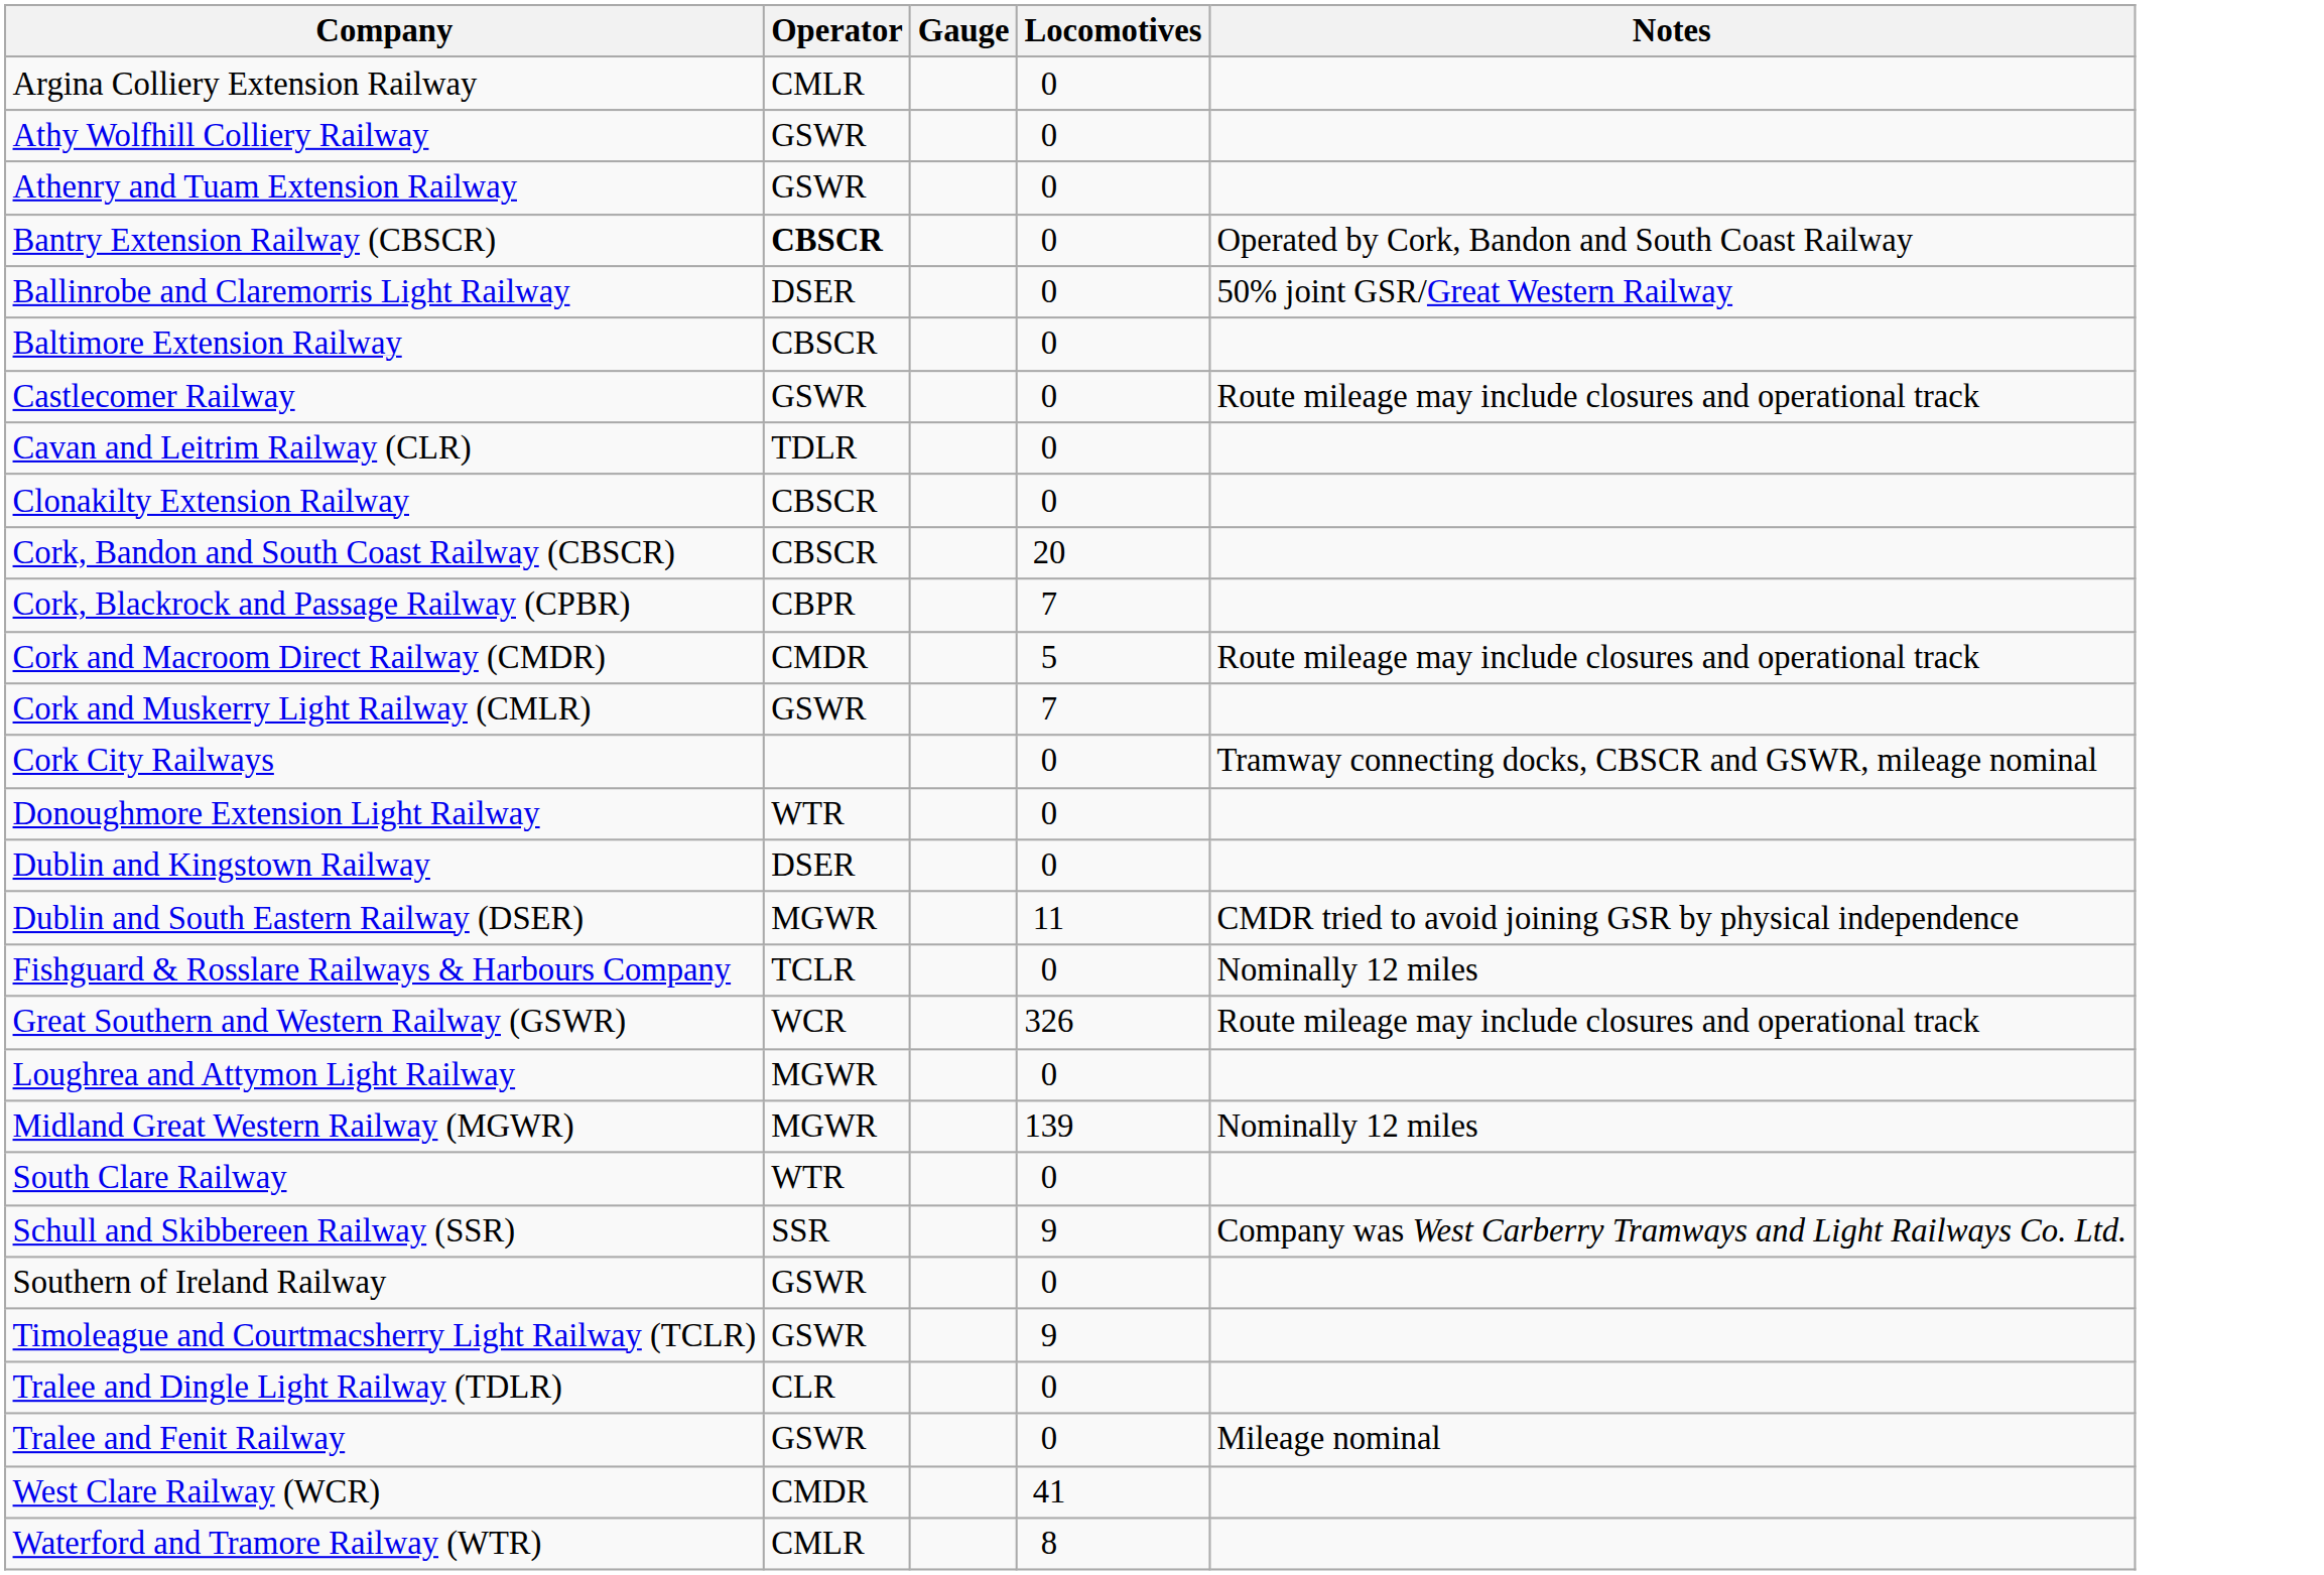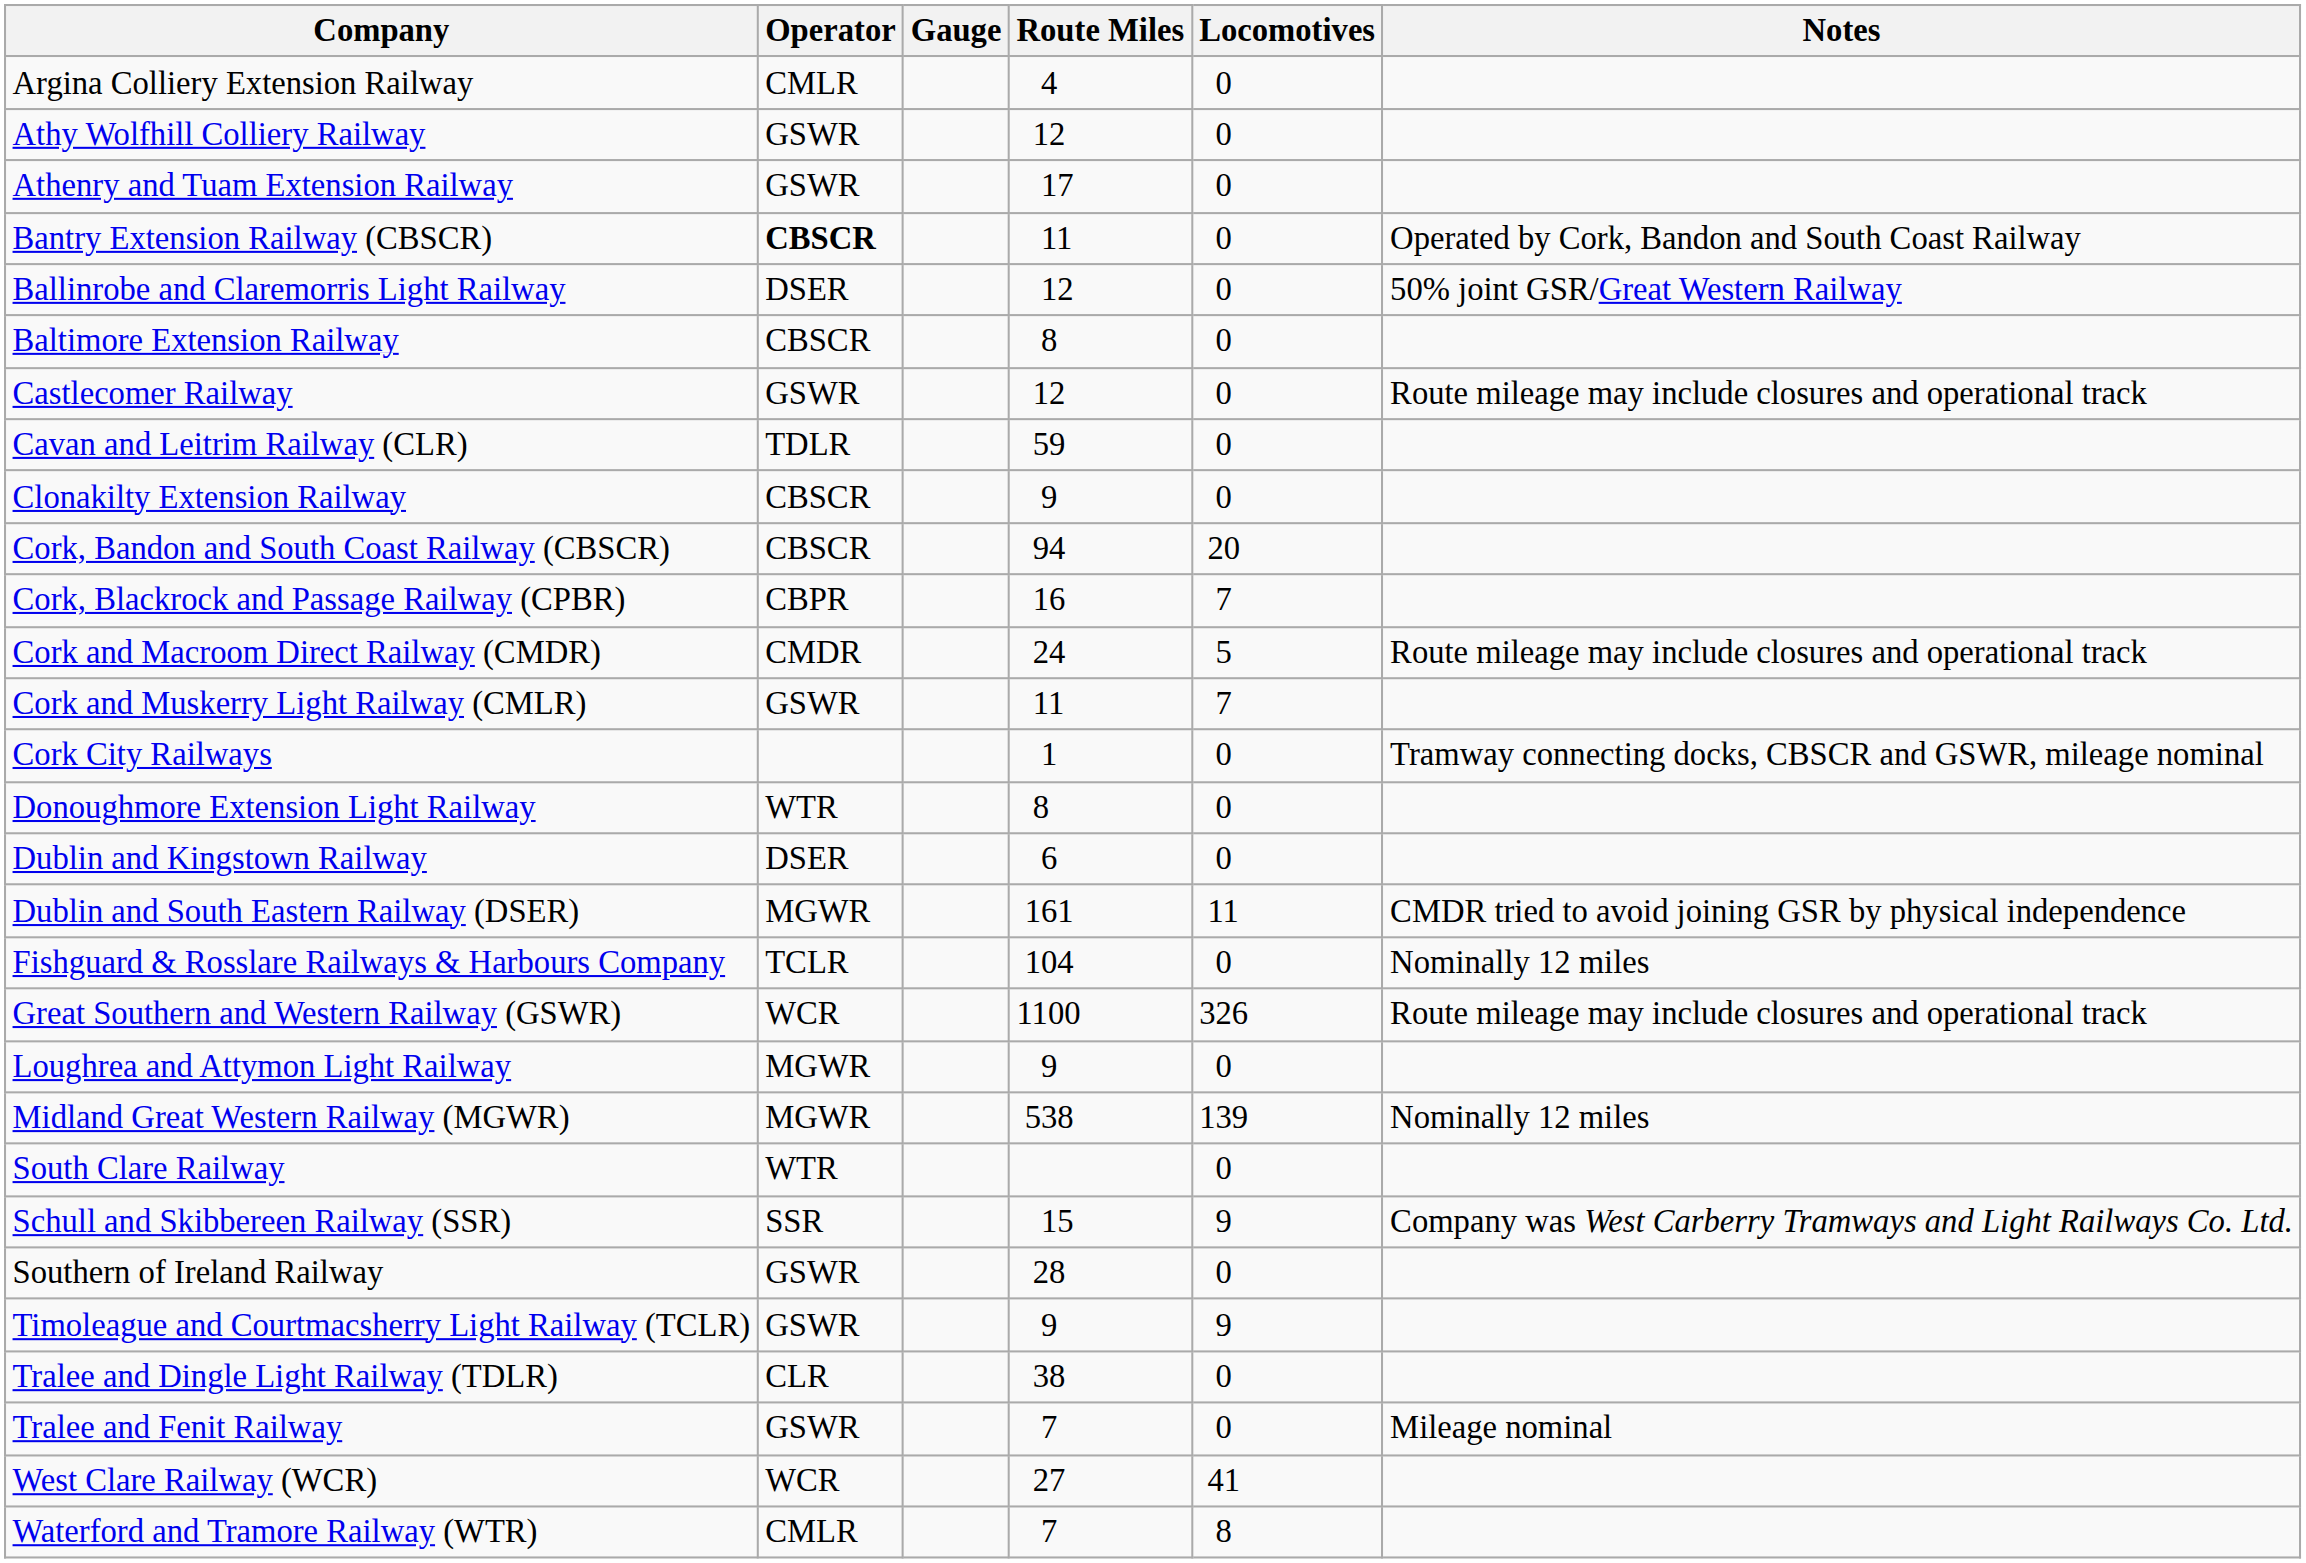 <table class="wikitable sortable mw-collapsible">
 <tr>
 <th align="left">Company</th>
 <th align="left">Operator</th>
 <th align="left">Gauge</th>
+<th align="left">Route Miles</th>
 <th align="left">Locomotives</th>
 <th align="left">Notes</th>
 </tr>
 <tr>
 <td align="left">Argina Colliery Extension Railway</td>
 <td align="left">CMLR</td>
 <td align="left"></td>
+<td align="left">   4</td>
 <td align="left">  0</td>
 <td align="left"></td>
 </tr>
 <tr>
 <td align="left"><a href='#'>Athy Wolfhill Colliery Railway</a></td>
 <td align="left">GSWR</td>
 <td align="left"></td>
+<td align="left">  12</td>
 <td align="left">  0</td>
 <td align="left"></td>
 </tr>
 <tr>
 <td align="left"><a href='#'>Athenry and Tuam Extension Railway</a></td>
 <td align="left">GSWR</td>
 <td align="left"></td>
+<td align="left">   17</td>
 <td align="left">  0</td>
 <td align="left"></td>
 </tr>
 <tr>
 <td align="left"><a href='#'>Bantry Extension Railway</a> (CBSCR)</td>
 <td align="left"><strong>CBSCR</strong></td>
 <td align="left"></td>
+<td align="left">   11</td>
 <td align="left">  0</td>
 <td align="left">Operated by Cork, Bandon and South Coast Railway</td>
 </tr>
 <tr>
 <td align="left"><a href='#'>Ballinrobe and Claremorris Light Railway</a></td>
 <td align="left">DSER</td>
 <td align="left"></td>
+<td align="left">   12</td>
 <td align="left">  0</td>
 <td align="left">50% joint GSR/<a href='#'>Great Western Railway</a></td>
 </tr>
 <tr>
 <td align="left"><a href='#'>Baltimore Extension Railway</a></td>
 <td align="left">CBSCR</td>
 <td align="left"></td>
+<td align="left">   8</td>
 <td align="left">  0</td>
 <td align="left"></td>
 </tr>
 <tr>
 <td align="left"><a href='#'>Castlecomer Railway</a></td>
 <td align="left">GSWR</td>
 <td align="left"></td>
+<td align="left">  12</td>
 <td align="left">  0</td>
 <td align="left">Route mileage may include closures and operational track</td>
 </tr>
 <tr>
 <td align="left"><a href='#'>Cavan and Leitrim Railway</a> (CLR)</td>
 <td align="left">TDLR</td>
 <td align="left"></td>
+<td align="left">  59</td>
 <td align="left">  0</td>
 <td align="left"></td>
 </tr>
 <tr>
 <td align="left"><a href='#'>Clonakilty Extension Railway</a></td>
 <td align="left">CBSCR</td>
 <td align="left"></td>
+<td align="left">   9</td>
 <td align="left">  0</td>
 <td align="left"></td>
 </tr>
 <tr>
 <td align="left"><a href='#'>Cork, Bandon and South Coast Railway</a> (CBSCR)</td>
 <td align="left">CBSCR</td>
 <td align="left"></td>
+<td align="left">  94</td>
 <td align="left"> 20</td>
 <td align="left"></td>
 </tr>
 <tr>
 <td align="left"><a href='#'>Cork, Blackrock and Passage Railway</a> (CPBR)</td>
 <td align="left">CBPR</td>
 <td align="left"></td>
+<td align="left">  16</td>
 <td align="left">  7</td>
 <td align="left"></td>
 </tr>
 <tr>
 <td align="left"><a href='#'>Cork and Macroom Direct Railway</a> (CMDR)</td>
 <td align="left">CMDR</td>
 <td align="left"></td>
+<td align="left">  24</td>
 <td align="left">  5</td>
 <td align="left">Route mileage may include closures and operational track</td>
 </tr>
 <tr>
 <td align="left"><a href='#'>Cork and Muskerry Light Railway</a> (CMLR)</td>
 <td align="left">GSWR</td>
 <td align="left"></td>
+<td align="left">  11</td>
 <td align="left">  7</td>
 <td align="left"></td>
 </tr>
 <tr>
 <td align="left"><a href='#'>Cork City Railways</a></td>
 <td align="left"></td>
 <td align="left"></td>
+<td align="left">   1</td>
 <td align="left">  0</td>
 <td align="left">Tramway connecting docks, CBSCR and GSWR, mileage nominal</td>
 </tr>
 <tr>
 <td align="left"><a href='#'>Donoughmore Extension Light Railway</a></td>
 <td align="left">WTR</td>
 <td align="left"></td>
+<td align="left">  8</td>
 <td align="left">  0</td>
 <td align="left"></td>
 </tr>
 <tr>
 <td align="left"><a href='#'>Dublin and Kingstown Railway</a></td>
 <td align="left">DSER</td>
 <td align="left"></td>
+<td align="left">   6</td>
 <td align="left">  0</td>
 <td align="left"></td>
 </tr>
 <tr>
 <td align="left"><a href='#'>Dublin and South Eastern Railway</a> (DSER)</td>
 <td align="left">MGWR</td>
 <td align="left"></td>
+<td align="left"> 161</td>
 <td align="left"> 11</td>
 <td align="left">CMDR tried to avoid joining GSR by physical independence</td>
 </tr>
 <tr>
 <td align="left"><a href='#'>Fishguard & Rosslare Railways & Harbours Company</a></td>
 <td align="left">TCLR</td>
 <td align="left"></td>
+<td align="left"> 104</td>
 <td align="left">  0</td>
 <td align="left">Nominally 12 miles</td>
 </tr>
 <tr>
 <td align="left"><a href='#'>Great Southern and Western Railway</a> (GSWR)</td>
 <td align="left">WCR</td>
 <td align="left"></td>
+<td align="left">1100</td>
 <td align="left">326</td>
 <td align="left">Route mileage may include closures and operational track</td>
 </tr>
 <tr>
 <td align="left"><a href='#'>Loughrea and Attymon Light Railway</a></td>
 <td align="left">MGWR</td>
 <td align="left"></td>
+<td align="left">   9</td>
 <td align="left">  0</td>
 <td align="left"></td>
 </tr>
 <tr>
 <td align="left"><a href='#'>Midland Great Western Railway</a> (MGWR)</td>
 <td align="left">MGWR</td>
 <td align="left"></td>
+<td align="left"> 538</td>
 <td align="left">139</td>
 <td align="left">Nominally 12 miles</td>
 </tr>
 <tr>
 <td align="left"><a href='#'>South Clare Railway</a></td>
 <td align="left">WTR</td>
+<td align="left"></td>
 <td align="left"></td>
 <td align="left">  0</td>
 <td align="left"></td>
 </tr>
 <tr>
 <td align="left"><a href='#'>Schull and Skibbereen Railway</a> (SSR)</td>
 <td align="left">SSR</td>
 <td align="left"></td>
+<td align="left">   15</td>
 <td align="left">  9</td>
 <td align="left">Company was <em>West Carberry Tramways and Light Railways Co. Ltd.</em></td>
 </tr>
 <tr>
 <td align="left">Southern of Ireland Railway</td>
 <td align="left">GSWR</td>
 <td align="left"></td>
+<td align="left">  28</td>
 <td align="left">  0</td>
 <td align="left"></td>
 </tr>
 <tr>
 <td align="left"><a href='#'>Timoleague and Courtmacsherry Light Railway</a> (TCLR)</td>
 <td align="left">GSWR</td>
 <td align="left"></td>
+<td align="left">   9</td>
 <td align="left">  9</td>
 <td align="left"></td>
 </tr>
 <tr>
 <td align="left"><a href='#'>Tralee and Dingle Light Railway</a> (TDLR)</td>
 <td align="left">CLR</td>
 <td align="left"></td>
+<td align="left">  38</td>
 <td align="left">  0</td>
 <td align="left"></td>
 </tr>
 <tr>
 <td align="left"><a href='#'>Tralee and Fenit Railway</a></td>
 <td align="left">GSWR</td>
 <td align="left"></td>
+<td align="left">   7</td>
 <td align="left">  0</td>
 <td align="left">Mileage nominal</td>
 </tr>
 <tr>
 <td align="left"><a href='#'>West Clare Railway</a> (WCR)</td>
-<td align="left">CMDR</td>
+<td align="left">WCR</td>
 <td align="left"></td>
+<td align="left">  27</td>
 <td align="left"> 41</td>
 <td align="left"></td>
 </tr>
 <tr>
 <td align="left"><a href='#'>Waterford and Tramore Railway</a> (WTR)</td>
 <td align="left">CMLR</td>
 <td align="left"></td>
+<td align="left">   7</td>
 <td align="left">  8</td>
 <td align="left"></td>
 </tr>
 </table>
